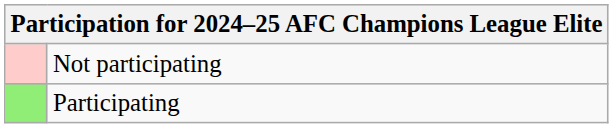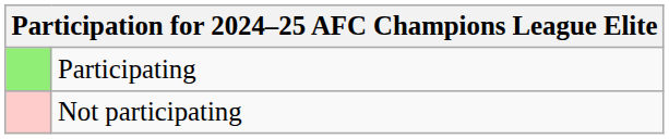 <table class="wikitable">
 <tr>
 <th bgcolor=#f7f8ff colspan=2>Participation for 2024–25 AFC Champions League Elite</th>
 </tr>
 <tr>
+<td bgcolor=#90ee77 width=20></td>
+<td>Participating</td>
+</tr>
+<tr>
 <td bgcolor=#ffcccc width=20></td>
 <td>Not participating</td>
 </tr>
-<tr>
-<td bgcolor=#90ee77 width=20></td>
-<td>Participating</td>
-</tr>
 </table>
